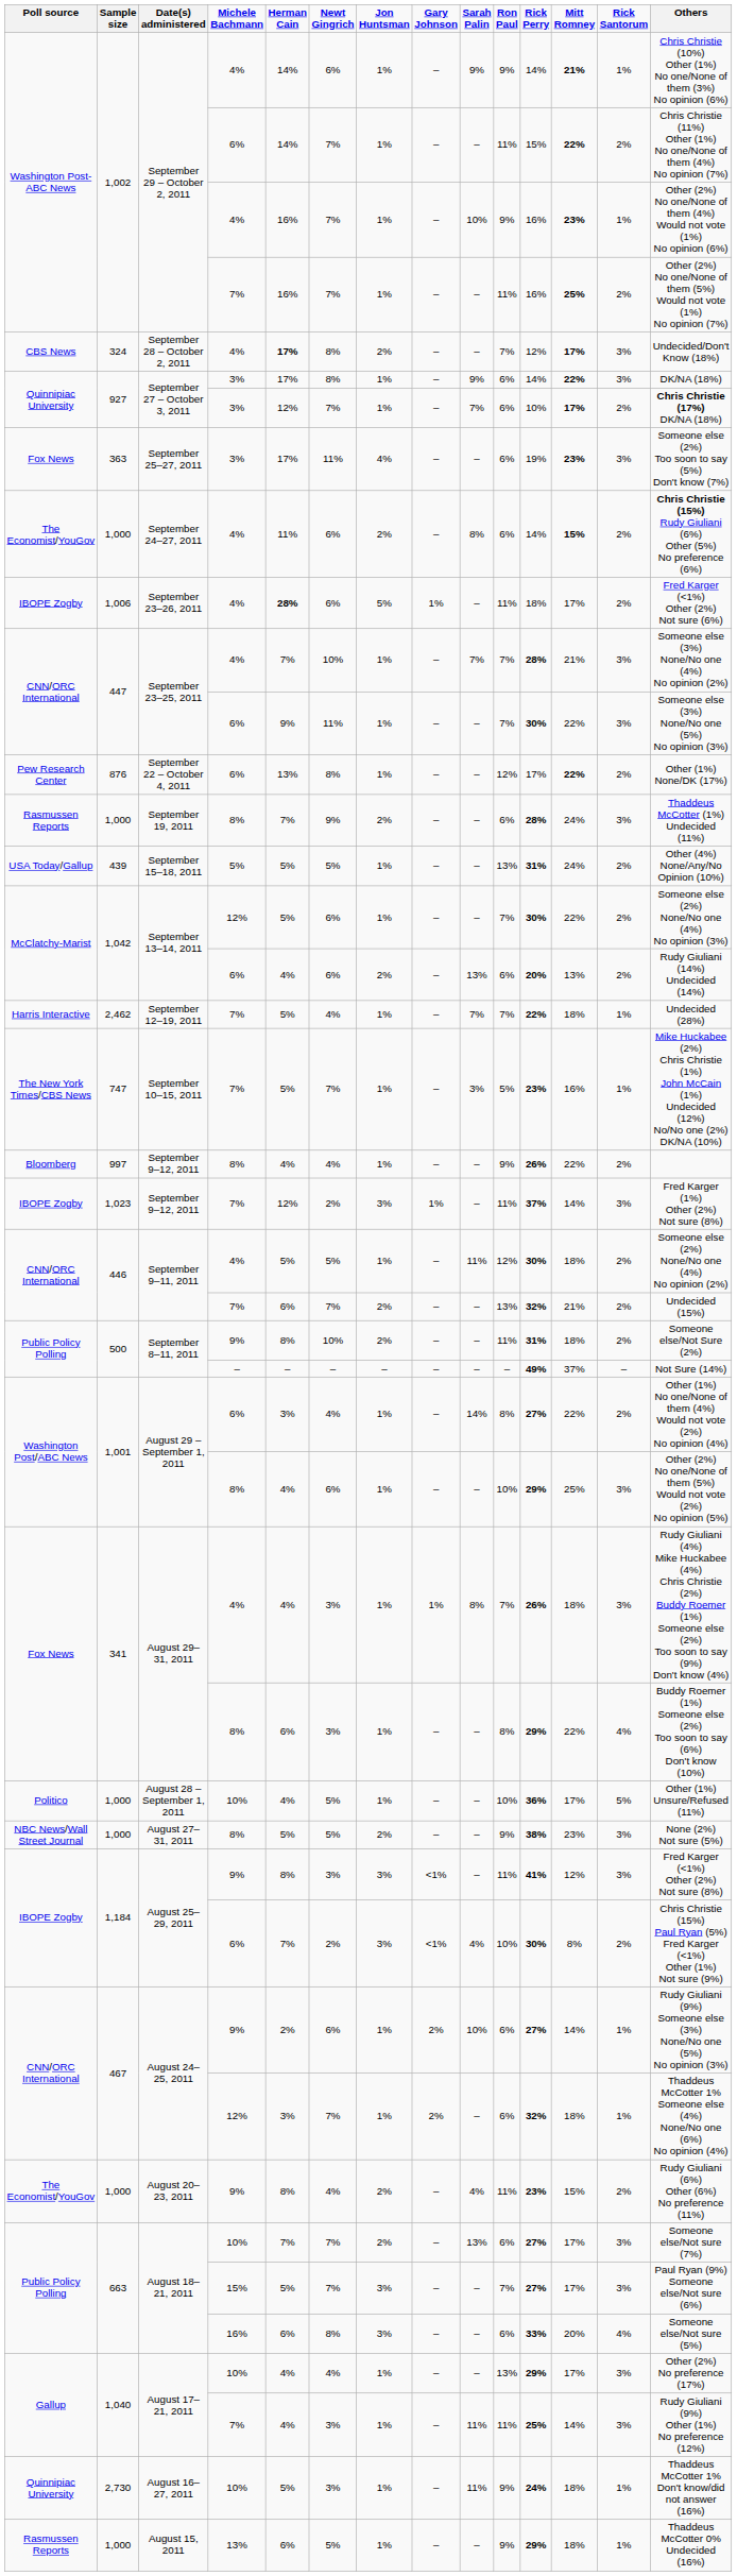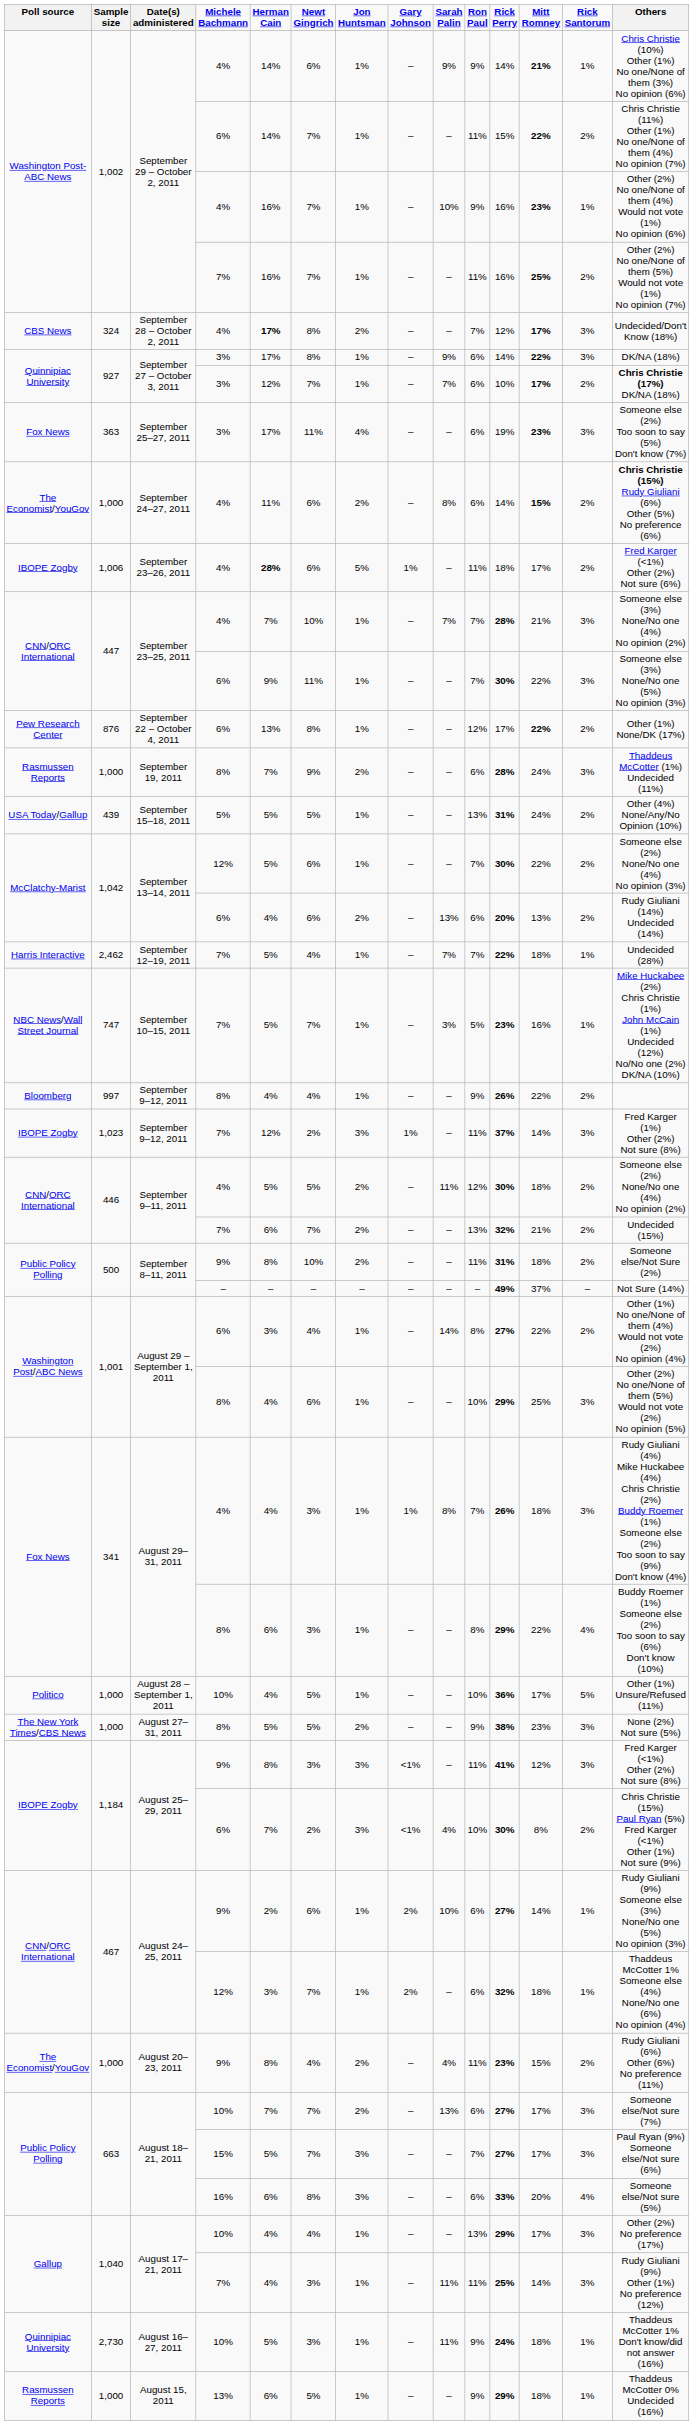 <table class="wikitable" style="text-align:center">
 <tr valign=top>
 <th style="width:150px;">Poll source</th>
 <th>Sample<br>size</th>
 <th>Date(s)<br> administered</th>
 <td><strong><a href='#'>Michele<br> Bachmann</a></strong></td>
 <td><strong><a href='#'>Herman<br> Cain</a></strong></td>
 <td><strong><a href='#'>Newt<br> Gingrich</a></strong></td>
 <td><strong><a href='#'>Jon <br>Huntsman</a></strong></td>
 <td><strong><a href='#'>Gary<br> Johnson</a></strong></td>
 <td><strong><a href='#'>Sarah<br> Palin</a></strong></td>
 <td><strong><a href='#'>Ron<br> Paul</a></strong></td>
 <td><strong><a href='#'>Rick<br> Perry</a></strong></td>
 <td><strong><a href='#'>Mitt<br> Romney</a></strong></td>
 <td><strong><a href='#'>Rick<br> Santorum</a></strong></td>
 <th>Others</th>
 </tr>
 <tr>
 <td rowspan=4><a href='#'>Washington Post-ABC News</a></td>
 <td rowspan=4>1,002</td>
 <td rowspan=4>September 29 – October 2, 2011</td>
 <td>4%</td>
 <td>14%</td>
 <td>6%</td>
 <td>1%</td>
 <td>–</td>
 <td>9%</td>
 <td>9%</td>
 <td>14%</td>
 <td><strong>21%</strong></td>
 <td>1%</td>
 <td><a href='#'>Chris Christie</a> (10%)<br>Other (1%)<br>No one/None of them (3%)<br>No opinion (6%)</td>
 </tr>
 <tr>
 <td>6%</td>
 <td>14%</td>
 <td>7%</td>
 <td>1%</td>
 <td>–</td>
 <td>–</td>
 <td>11%</td>
 <td>15%</td>
 <td><strong>22%</strong></td>
 <td>2%</td>
 <td>Chris Christie (11%)<br>Other (1%)<br>No one/None of them (4%)<br>No opinion (7%)</td>
 </tr>
 <tr>
 <td>4%</td>
 <td>16%</td>
 <td>7%</td>
 <td>1%</td>
 <td>–</td>
 <td>10%</td>
 <td>9%</td>
 <td>16%</td>
 <td><strong>23%</strong></td>
 <td>1%</td>
 <td>Other (2%)<br>No one/None of them (4%)<br>Would not vote (1%)<br>No opinion (6%)</td>
 </tr>
 <tr>
 <td>7%</td>
 <td>16%</td>
 <td>7%</td>
 <td>1%</td>
 <td>–</td>
 <td>–</td>
 <td>11%</td>
 <td>16%</td>
 <td><strong>25%</strong></td>
 <td>2%</td>
 <td>Other (2%)<br>No one/None of them (5%)<br>Would not vote (1%)<br>No opinion (7%)</td>
 </tr>
 <tr>
 <td><a href='#'>CBS News</a></td>
 <td>324</td>
 <td>September 28 – October 2, 2011</td>
 <td>4%</td>
 <td><strong>17%</strong></td>
 <td>8%</td>
 <td>2%</td>
 <td>–</td>
 <td>–</td>
 <td>7%</td>
 <td>12%</td>
 <td><strong>17%</strong></td>
 <td>3%</td>
 <td>Undecided/Don't Know (18%)</td>
 </tr>
 <tr>
 <td rowspan=2><a href='#'>Quinnipiac University</a></td>
 <td rowspan=2>927</td>
 <td rowspan=2>September 27 – October 3, 2011</td>
 <td>3%</td>
 <td>17%</td>
 <td>8%</td>
 <td>1%</td>
 <td>–</td>
 <td>9%</td>
 <td>6%</td>
 <td>14%</td>
 <td><strong>22%</strong></td>
 <td>3%</td>
 <td>DK/NA (18%)</td>
 </tr>
 <tr>
 <td>3%</td>
 <td>12%</td>
 <td>7%</td>
 <td>1%</td>
 <td>–</td>
 <td>7%</td>
 <td>6%</td>
 <td>10%</td>
 <td><strong>17%</strong></td>
 <td>2%</td>
 <td><span><strong>Chris Christie (17%)</strong></span><br>DK/NA (18%)</td>
 </tr>
 <tr>
 <td><a href='#'>Fox News</a></td>
 <td>363</td>
 <td>September 25–27, 2011</td>
 <td>3%</td>
 <td>17%</td>
 <td>11%</td>
 <td>4%</td>
 <td>–</td>
 <td>–</td>
 <td>6%</td>
 <td>19%</td>
 <td><strong>23%</strong></td>
 <td>3%</td>
 <td>Someone else (2%)<br>Too soon to say (5%)<br>Don't know (7%)</td>
 </tr>
 <tr>
 <td><a href='#'>The Economist</a>/<a href='#'>YouGov</a></td>
 <td>1,000</td>
 <td>September 24–27, 2011</td>
 <td>4%</td>
 <td>11%</td>
 <td>6%</td>
 <td>2%</td>
 <td>–</td>
 <td>8%</td>
 <td>6%</td>
 <td>14%</td>
 <td><strong>15%</strong></td>
 <td>2%</td>
 <td><span><strong>Chris Christie (15%)</strong></span><br><a href='#'>Rudy Giuliani</a> (6%)<br>Other (5%)<br>No preference (6%)</td>
 </tr>
 <tr>
 <td><a href='#'>IBOPE Zogby</a></td>
 <td>1,006</td>
 <td>September 23–26, 2011</td>
 <td>4%</td>
 <td><strong>28%</strong></td>
 <td>6%</td>
 <td>5%</td>
 <td>1%</td>
 <td>–</td>
 <td>11%</td>
 <td>18%</td>
 <td>17%</td>
 <td>2%</td>
 <td><a href='#'>Fred Karger</a> (<1%)<br>Other (2%)<br>Not sure (6%)</td>
 </tr>
 <tr>
 <td rowspan=2><a href='#'>CNN</a>/<a href='#'>ORC International</a></td>
 <td rowspan=2>447</td>
 <td rowspan=2>September 23–25, 2011</td>
 <td>4%</td>
 <td>7%</td>
 <td>10%</td>
 <td>1%</td>
 <td>–</td>
 <td>7%</td>
 <td>7%</td>
 <td><strong>28%</strong></td>
 <td>21%</td>
 <td>3%</td>
 <td>Someone else (3%)<br>None/No one (4%)<br>No opinion (2%)</td>
 </tr>
 <tr>
 <td>6%</td>
 <td>9%</td>
 <td>11%</td>
 <td>1%</td>
 <td>–</td>
 <td>–</td>
 <td>7%</td>
 <td><strong>30%</strong></td>
 <td>22%</td>
 <td>3%</td>
 <td>Someone else (3%)<br>None/No one (5%)<br>No opinion (3%)</td>
 </tr>
 <tr>
 <td><a href='#'>Pew Research Center</a></td>
 <td>876</td>
 <td>September 22 – October 4, 2011</td>
 <td>6%</td>
 <td>13%</td>
 <td>8%</td>
 <td>1%</td>
 <td>–</td>
 <td>–</td>
 <td>12%</td>
 <td>17%</td>
 <td><strong>22%</strong></td>
 <td>2%</td>
 <td>Other (1%)<br>None/DK (17%)</td>
 </tr>
 <tr>
 <td><a href='#'>Rasmussen Reports</a></td>
 <td>1,000</td>
 <td>September 19, 2011</td>
 <td>8%</td>
 <td>7%</td>
 <td>9%</td>
 <td>2%</td>
 <td>–</td>
 <td>–</td>
 <td>6%</td>
 <td><strong>28%</strong></td>
 <td>24%</td>
 <td>3%</td>
 <td><a href='#'>Thaddeus McCotter</a> (1%) <br>Undecided (11%)</td>
 </tr>
 <tr>
 <td><a href='#'>USA Today</a>/<a href='#'>Gallup</a></td>
 <td>439</td>
 <td>September 15–18, 2011</td>
 <td>5%</td>
 <td>5%</td>
 <td>5%</td>
 <td>1%</td>
 <td>–</td>
 <td>–</td>
 <td>13%</td>
 <td><strong>31%</strong></td>
 <td>24%</td>
 <td>2%</td>
 <td>Other (4%)<br>None/Any/No Opinion (10%)</td>
 </tr>
 <tr>
 <td rowspan=2><a href='#'>McClatchy-Marist</a></td>
 <td rowspan=2>1,042</td>
 <td rowspan=2>September 13–14, 2011</td>
 <td>12%</td>
 <td>5%</td>
 <td>6%</td>
 <td>1%</td>
 <td>–</td>
 <td>–</td>
 <td>7%</td>
 <td><strong>30%</strong></td>
 <td>22%</td>
 <td>2%</td>
 <td>Someone else (2%)<br>None/No one (4%)<br>No opinion (3%)</td>
 </tr>
 <tr>
 <td>6%</td>
 <td>4%</td>
 <td>6%</td>
 <td>2%</td>
 <td>–</td>
 <td>13%</td>
 <td>6%</td>
 <td><strong>20%</strong></td>
 <td>13%</td>
 <td>2%</td>
 <td>Rudy Giuliani (14%)<br>Undecided (14%)</td>
 </tr>
 <tr>
 <td><a href='#'>Harris Interactive</a></td>
 <td>2,462</td>
 <td>September 12–19, 2011</td>
 <td>7%</td>
 <td>5%</td>
 <td>4%</td>
 <td>1%</td>
 <td>–</td>
 <td>7%</td>
 <td>7%</td>
 <td><strong>22%</strong></td>
 <td>18%</td>
 <td>1%</td>
 <td>Undecided (28%)</td>
 </tr>
 <tr>
-<td><a href='#'>The New York Times</a>/<a href='#'>CBS News</a></td>
+<td><a href='#'>NBC News</a>/<a href='#'>Wall Street Journal</a></td>
 <td>747</td>
 <td>September 10–15, 2011</td>
 <td>7%</td>
 <td>5%</td>
 <td>7%</td>
 <td>1%</td>
 <td>–</td>
 <td>3%</td>
 <td>5%</td>
 <td><strong>23%</strong></td>
 <td>16%</td>
 <td>1%</td>
 <td><a href='#'>Mike Huckabee</a> (2%)<br>Chris Christie (1%)<br><a href='#'>John McCain</a> (1%)<br>Undecided (12%)<br>No/No one (2%)<br>DK/NA (10%)</td>
 </tr>
 <tr>
 <td><a href='#'>Bloomberg</a></td>
 <td>997</td>
 <td>September 9–12, 2011</td>
 <td>8%</td>
 <td>4%</td>
 <td>4%</td>
 <td>1%</td>
 <td>–</td>
 <td>–</td>
 <td>9%</td>
 <td><strong>26%</strong></td>
 <td>22%</td>
 <td>2%</td>
 <td></td>
 </tr>
 <tr>
 <td><a href='#'>IBOPE Zogby</a></td>
 <td>1,023</td>
 <td>September 9–12, 2011</td>
 <td>7%</td>
 <td>12%</td>
 <td>2%</td>
 <td>3%</td>
 <td>1%</td>
 <td>–</td>
 <td>11%</td>
 <td><strong>37%</strong></td>
 <td>14%</td>
 <td>3%</td>
 <td>Fred Karger (1%)<br>Other (2%)<br>Not sure (8%)</td>
 </tr>
 <tr>
 <td rowspan=2><a href='#'>CNN</a>/<a href='#'>ORC International</a></td>
 <td rowspan=2>446</td>
 <td rowspan=2>September 9–11, 2011</td>
 <td>4%</td>
 <td>5%</td>
 <td>5%</td>
-<td>1%</td>
+<td>2%</td>
 <td>–</td>
 <td>11%</td>
 <td>12%</td>
 <td><strong>30%</strong></td>
 <td>18%</td>
 <td>2%</td>
 <td>Someone else (2%)<br>None/No one (4%)<br>No opinion (2%)</td>
 </tr>
 <tr>
 <td>7%</td>
 <td>6%</td>
 <td>7%</td>
 <td>2%</td>
 <td>–</td>
 <td>–</td>
 <td>13%</td>
 <td><strong>32%</strong></td>
 <td>21%</td>
 <td>2%</td>
 <td>Undecided (15%)</td>
 </tr>
 <tr>
 <td rowspan=2><a href='#'>Public Policy Polling</a></td>
 <td rowspan=2>500</td>
 <td rowspan=2>September 8–11, 2011</td>
 <td>9%</td>
 <td>8%</td>
 <td>10%</td>
 <td>2%</td>
 <td>–</td>
 <td>–</td>
 <td>11%</td>
 <td><strong>31%</strong></td>
 <td>18%</td>
 <td>2%</td>
 <td>Someone else/Not Sure (2%)</td>
 </tr>
 <tr>
 <td>–</td>
 <td>–</td>
 <td>–</td>
 <td>–</td>
 <td>–</td>
 <td>–</td>
 <td>–</td>
 <td><strong>49%</strong></td>
 <td>37%</td>
 <td>–</td>
 <td>Not Sure (14%)</td>
 </tr>
 <tr>
 <td rowspan=2><a href='#'>Washington Post</a>/<a href='#'>ABC News</a></td>
 <td rowspan=2>1,001</td>
 <td rowspan=2>August 29 – September 1, 2011</td>
 <td>6%</td>
 <td>3%</td>
 <td>4%</td>
 <td>1%</td>
 <td>–</td>
 <td>14%</td>
 <td>8%</td>
 <td><strong>27%</strong></td>
 <td>22%</td>
 <td>2%</td>
 <td>Other (1%)<br>No one/None of them (4%)<br>Would not vote (2%)<br>No opinion (4%)</td>
 </tr>
 <tr>
 <td>8%</td>
 <td>4%</td>
 <td>6%</td>
 <td>1%</td>
 <td>–</td>
 <td>–</td>
 <td>10%</td>
 <td><strong>29%</strong></td>
 <td>25%</td>
 <td>3%</td>
 <td>Other (2%)<br>No one/None of them (5%)<br>Would not vote (2%)<br>No opinion (5%)</td>
 </tr>
 <tr>
 <td rowspan=2><a href='#'>Fox News</a></td>
 <td rowspan=2>341</td>
 <td rowspan=2>August 29–31, 2011</td>
 <td>4%</td>
 <td>4%</td>
 <td>3%</td>
 <td>1%</td>
 <td>1%</td>
 <td>8%</td>
 <td>7%</td>
 <td><strong>26%</strong></td>
 <td>18%</td>
 <td>3%</td>
 <td>Rudy Giuliani (4%)<br>Mike Huckabee (4%)<br>Chris Christie (2%)<br><a href='#'>Buddy Roemer</a> (1%)<br>Someone else (2%)<br>Too soon to say (9%)<br>Don't know (4%)</td>
 </tr>
 <tr>
 <td>8%</td>
 <td>6%</td>
 <td>3%</td>
 <td>1%</td>
 <td>–</td>
 <td>–</td>
 <td>8%</td>
 <td><strong>29%</strong></td>
 <td>22%</td>
 <td>4%</td>
 <td>Buddy Roemer (1%)<br>Someone else (2%)<br>Too soon to say (6%)<br>Don't know (10%)</td>
 </tr>
 <tr>
 <td><a href='#'>Politico</a></td>
 <td>1,000</td>
 <td>August 28 – September 1, 2011</td>
 <td>10%</td>
 <td>4%</td>
 <td>5%</td>
 <td>1%</td>
 <td>–</td>
 <td>–</td>
 <td>10%</td>
 <td><strong>36%</strong></td>
 <td>17%</td>
 <td>5%</td>
 <td>Other (1%)<br>Unsure/Refused (11%)</td>
 </tr>
 <tr>
-<td><a href='#'>NBC News</a>/<a href='#'>Wall Street Journal</a></td>
+<td><a href='#'>The New York Times</a>/<a href='#'>CBS News</a></td>
 <td>1,000</td>
 <td>August 27–31, 2011</td>
 <td>8%</td>
 <td>5%</td>
 <td>5%</td>
 <td>2%</td>
 <td>–</td>
 <td>–</td>
 <td>9%</td>
 <td><strong>38%</strong></td>
 <td>23%</td>
 <td>3%</td>
 <td>None (2%)<br>Not sure (5%)</td>
 </tr>
 <tr>
 <td rowspan=2><a href='#'>IBOPE Zogby</a></td>
 <td rowspan=2>1,184</td>
 <td rowspan=2>August 25–29, 2011</td>
 <td>9%</td>
 <td>8%</td>
 <td>3%</td>
 <td>3%</td>
 <td><1%</td>
 <td>–</td>
 <td>11%</td>
 <td><strong>41%</strong></td>
 <td>12%</td>
 <td>3%</td>
 <td>Fred Karger (<1%)<br>Other (2%)<br>Not sure (8%)</td>
 </tr>
 <tr>
 <td>6%</td>
 <td>7%</td>
 <td>2%</td>
 <td>3%</td>
 <td><1%</td>
 <td>4%</td>
 <td>10%</td>
 <td><strong>30%</strong></td>
 <td>8%</td>
 <td>2%</td>
 <td>Chris Christie (15%)<br><a href='#'>Paul Ryan</a> (5%)<br>Fred Karger (<1%)<br>Other (1%)<br>Not sure (9%)</td>
 </tr>
 <tr>
 <td rowspan=2><a href='#'>CNN</a>/<a href='#'>ORC International</a></td>
 <td rowspan=2>467</td>
 <td rowspan=2>August 24–25, 2011</td>
 <td>9%</td>
 <td>2%</td>
 <td>6%</td>
 <td>1%</td>
 <td>2%</td>
 <td>10%</td>
 <td>6%</td>
 <td><strong>27%</strong></td>
 <td>14%</td>
 <td>1%</td>
 <td>Rudy Giuliani (9%)<br>Someone else (3%)<br>None/No one (5%)<br>No opinion (3%)</td>
 </tr>
 <tr>
 <td>12%</td>
 <td>3%</td>
 <td>7%</td>
 <td>1%</td>
 <td>2%</td>
 <td>–</td>
 <td>6%</td>
 <td><strong>32%</strong></td>
 <td>18%</td>
 <td>1%</td>
 <td>Thaddeus McCotter 1% <br>Someone else (4%)<br>None/No one (6%)<br>No opinion (4%)</td>
 </tr>
 <tr>
 <td><a href='#'>The Economist</a>/<a href='#'>YouGov</a></td>
 <td>1,000</td>
 <td>August 20–23, 2011</td>
 <td>9%</td>
 <td>8%</td>
 <td>4%</td>
 <td>2%</td>
 <td>–</td>
 <td>4%</td>
 <td>11%</td>
 <td><strong>23%</strong></td>
 <td>15%</td>
 <td>2%</td>
 <td>Rudy Giuliani (6%)<br>Other (6%)<br>No preference (11%)</td>
 </tr>
 <tr>
 <td rowspan=3><a href='#'>Public Policy Polling</a></td>
 <td rowspan=3>663</td>
 <td rowspan=3>August 18–21, 2011</td>
 <td>10%</td>
 <td>7%</td>
 <td>7%</td>
 <td>2%</td>
 <td>–</td>
 <td>13%</td>
 <td>6%</td>
 <td><strong>27%</strong></td>
 <td>17%</td>
 <td>3%</td>
 <td>Someone else/Not sure (7%)</td>
 </tr>
 <tr>
 <td>15%</td>
 <td>5%</td>
 <td>7%</td>
 <td>3%</td>
 <td>–</td>
 <td>–</td>
 <td>7%</td>
 <td><strong>27%</strong></td>
 <td>17%</td>
 <td>3%</td>
 <td>Paul Ryan (9%)<br>Someone else/Not sure (6%)</td>
 </tr>
 <tr>
 <td>16%</td>
 <td>6%</td>
 <td>8%</td>
 <td>3%</td>
 <td>–</td>
 <td>–</td>
 <td>6%</td>
 <td><strong>33%</strong></td>
 <td>20%</td>
 <td>4%</td>
 <td>Someone else/Not sure (5%)</td>
 </tr>
 <tr>
 <td rowspan=2><a href='#'>Gallup</a></td>
 <td rowspan=2>1,040</td>
 <td rowspan=2>August 17–21, 2011</td>
 <td>10%</td>
 <td>4%</td>
 <td>4%</td>
 <td>1%</td>
 <td>–</td>
 <td>–</td>
 <td>13%</td>
 <td><strong>29%</strong></td>
 <td>17%</td>
 <td>3%</td>
 <td>Other (2%)<br>No preference (17%)</td>
 </tr>
 <tr>
 <td>7%</td>
 <td>4%</td>
 <td>3%</td>
 <td>1%</td>
 <td>–</td>
 <td>11%</td>
 <td>11%</td>
 <td><strong>25%</strong></td>
 <td>14%</td>
 <td>3%</td>
 <td>Rudy Giuliani (9%)<br>Other (1%)<br>No preference (12%)</td>
 </tr>
 <tr>
 <td><a href='#'>Quinnipiac University</a></td>
 <td>2,730</td>
 <td>August 16–27, 2011</td>
 <td>10%</td>
 <td>5%</td>
 <td>3%</td>
 <td>1%</td>
 <td>–</td>
 <td>11%</td>
 <td>9%</td>
 <td><strong>24%</strong></td>
 <td>18%</td>
 <td>1%</td>
 <td>Thaddeus McCotter 1% <br>Don't know/did not answer (16%)</td>
 </tr>
 <tr>
 <td><a href='#'>Rasmussen Reports</a></td>
 <td>1,000</td>
 <td>August 15, 2011</td>
 <td>13%</td>
 <td>6%</td>
 <td>5%</td>
 <td>1%</td>
 <td>–</td>
 <td>–</td>
 <td>9%</td>
 <td><strong>29%</strong></td>
 <td>18%</td>
 <td>1%</td>
 <td>Thaddeus McCotter 0% <br>Undecided (16%)</td>
 </tr>
 </table>
